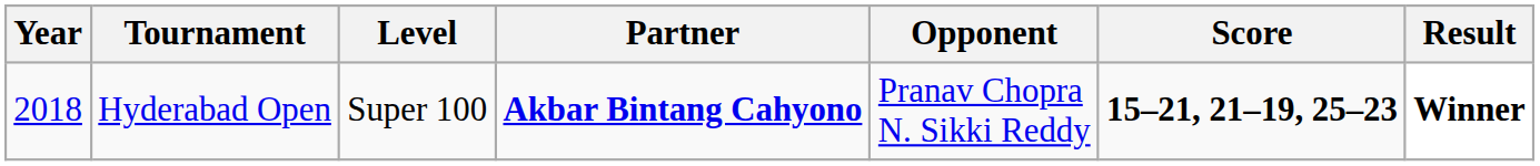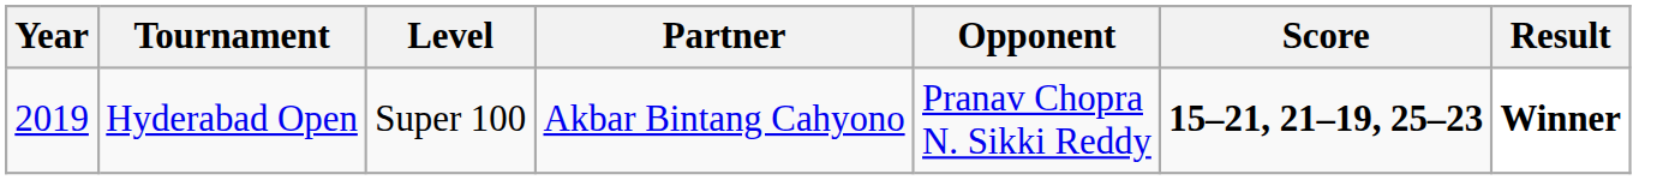 <table class="sortable wikitable" style="font-size: 90%;">
 <tr>
 <th>Year</th>
 <th>Tournament</th>
 <th>Level</th>
 <th>Partner</th>
 <th>Opponent</th>
 <th>Score</th>
 <th>Result</th>
 </tr>
 <tr>
-<td align="center"><a href='#'>2018</a></td>
+<td align="center"><a href='#'>2019</a></td>
 <td align="left"><a href='#'>Hyderabad Open</a></td>
 <td align="left">Super 100</td>
-<td align="left"><strong> <a href='#'>Akbar Bintang Cahyono</a></strong></td>
+<td align="left"> <a href='#'>Akbar Bintang Cahyono</a></td>
 <td align="left"> <a href='#'>Pranav Chopra</a><br> <a href='#'>N. Sikki Reddy</a></td>
 <td align="left"><strong>15–21, 21–19, 25–23</strong></td>
 <td style="text-align:left; background:white"> <strong>Winner</strong></td>
 </tr>
 </table>
